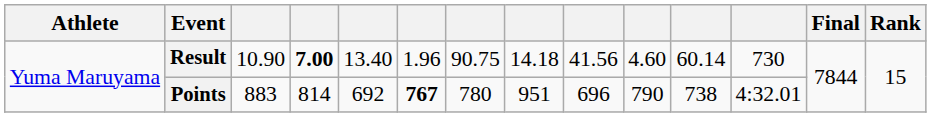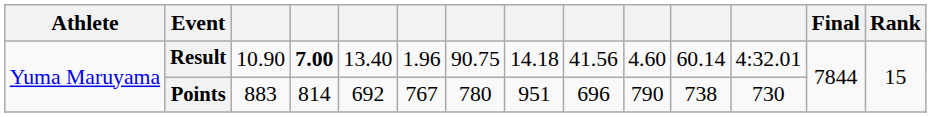 <table class=wikitable style=font-size:90%>
 <tr>
 <th>Athlete</th>
 <th>Event</th>
 <th></th>
 <th></th>
 <th></th>
 <th></th>
 <th></th>
 <th></th>
 <th></th>
 <th></th>
 <th></th>
 <th></th>
 <th>Final</th>
 <th>Rank</th>
 </tr>
 <tr align=center>
 <td rowspan=2 align=left><a href='#'>Yuma Maruyama</a></td>
 <th style=font-size:95%>Result</th>
 <td>10.90</td>
 <td><strong>7.00</strong></td>
 <td>13.40</td>
 <td>1.96</td>
 <td>90.75</td>
 <td>14.18</td>
 <td>41.56</td>
 <td>4.60</td>
 <td>60.14</td>
-<td>730</td>
+<td>4:32.01</td>
 <td rowspan=2>7844 </td>
 <td rowspan=2>15</td>
 </tr>
 <tr align=center>
 <th style=font-size:95%>Points</th>
 <td>883</td>
 <td>814</td>
 <td>692</td>
-<td><strong>767</strong></td>
+<td>767</td>
 <td>780</td>
 <td>951</td>
 <td>696</td>
 <td>790</td>
 <td>738</td>
-<td>4:32.01</td>
+<td>730</td>
 </tr>
 </table>
